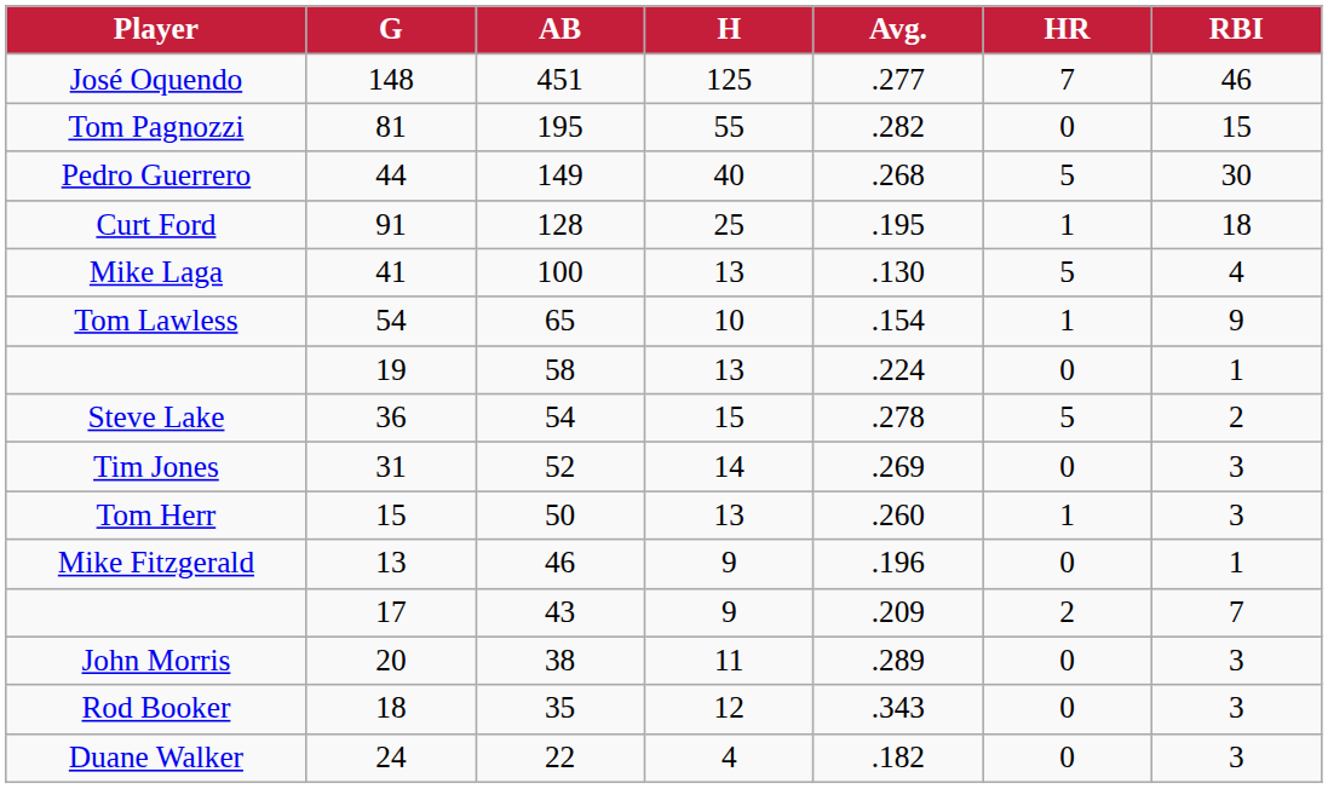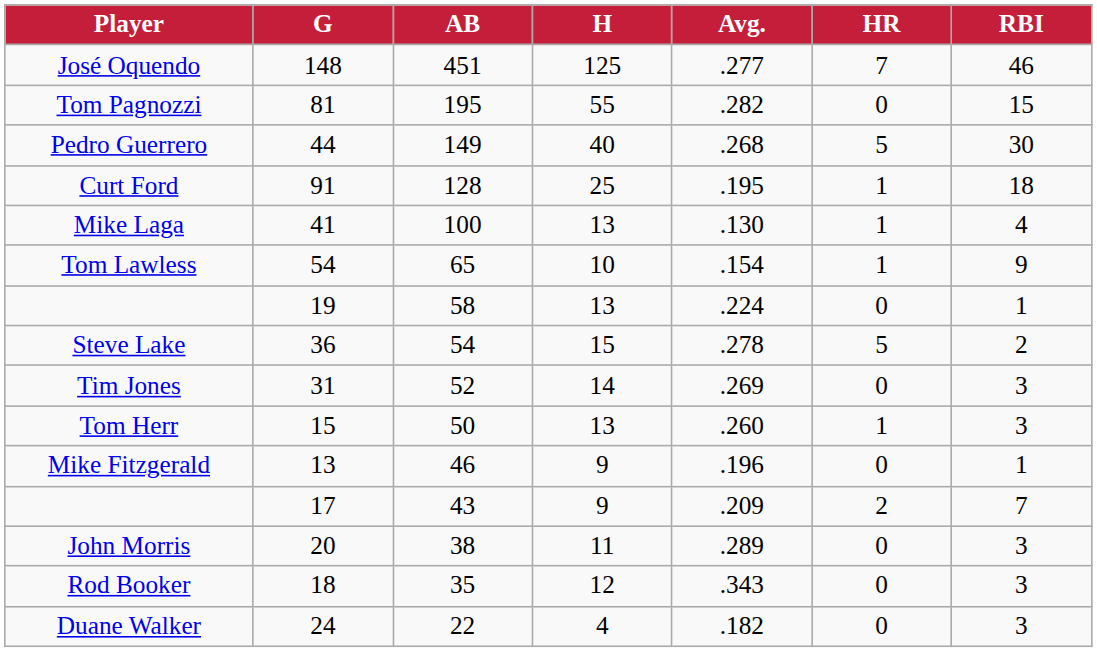 <table class="wikitable sortable">
 <tr>
 <th style="background:#c41e3a;color:white;" width="16%">Player</th>
 <th style="background:#c41e3a;color:white;" width="9%">G</th>
 <th style="background:#c41e3a;color:white;" width="9%">AB</th>
 <th style="background:#c41e3a;color:white;" width="9%">H</th>
 <th style="background:#c41e3a;color:white;" width="9%">Avg.</th>
 <th style="background:#c41e3a;color:white;" width="9%">HR</th>
 <th style="background:#c41e3a;color:white;" width="9%">RBI</th>
 </tr>
 <tr align="center">
 <td><a href='#'>José Oquendo</a></td>
 <td>148</td>
 <td>451</td>
 <td>125</td>
 <td>.277</td>
 <td>7</td>
 <td>46</td>
 </tr>
 <tr align=center>
 <td><a href='#'>Tom Pagnozzi</a></td>
 <td>81</td>
 <td>195</td>
 <td>55</td>
 <td>.282</td>
 <td>0</td>
 <td>15</td>
 </tr>
 <tr align=center>
 <td><a href='#'>Pedro Guerrero</a></td>
 <td>44</td>
 <td>149</td>
 <td>40</td>
 <td>.268</td>
 <td>5</td>
 <td>30</td>
 </tr>
 <tr align=center>
 <td><a href='#'>Curt Ford</a></td>
 <td>91</td>
 <td>128</td>
 <td>25</td>
 <td>.195</td>
 <td>1</td>
 <td>18</td>
 </tr>
 <tr align=center>
 <td><a href='#'>Mike Laga</a></td>
 <td>41</td>
 <td>100</td>
 <td>13</td>
 <td>.130</td>
-<td>5</td>
+<td>1</td>
 <td>4</td>
 </tr>
 <tr align=center>
 <td><a href='#'>Tom Lawless</a></td>
 <td>54</td>
 <td>65</td>
 <td>10</td>
 <td>.154</td>
 <td>1</td>
 <td>9</td>
 </tr>
 <tr align=center>
 <td></td>
 <td>19</td>
 <td>58</td>
 <td>13</td>
 <td>.224</td>
 <td>0</td>
 <td>1</td>
 </tr>
 <tr align="center">
 <td><a href='#'>Steve Lake</a></td>
 <td>36</td>
 <td>54</td>
 <td>15</td>
 <td>.278</td>
 <td>5</td>
 <td>2</td>
 </tr>
 <tr align=center>
 <td><a href='#'>Tim Jones</a></td>
 <td>31</td>
 <td>52</td>
 <td>14</td>
 <td>.269</td>
 <td>0</td>
 <td>3</td>
 </tr>
 <tr align=center>
 <td><a href='#'>Tom Herr</a></td>
 <td>15</td>
 <td>50</td>
 <td>13</td>
 <td>.260</td>
 <td>1</td>
 <td>3</td>
 </tr>
 <tr align=center>
 <td><a href='#'>Mike Fitzgerald</a></td>
 <td>13</td>
 <td>46</td>
 <td>9</td>
 <td>.196</td>
 <td>0</td>
 <td>1</td>
 </tr>
 <tr align=center>
 <td></td>
 <td>17</td>
 <td>43</td>
 <td>9</td>
 <td>.209</td>
 <td>2</td>
 <td>7</td>
 </tr>
 <tr align="center">
 <td><a href='#'>John Morris</a></td>
 <td>20</td>
 <td>38</td>
 <td>11</td>
 <td>.289</td>
 <td>0</td>
 <td>3</td>
 </tr>
 <tr align=center>
 <td><a href='#'>Rod Booker</a></td>
 <td>18</td>
 <td>35</td>
 <td>12</td>
 <td>.343</td>
 <td>0</td>
 <td>3</td>
 </tr>
 <tr align=center>
 <td><a href='#'>Duane Walker</a></td>
 <td>24</td>
 <td>22</td>
 <td>4</td>
 <td>.182</td>
 <td>0</td>
 <td>3</td>
 </tr>
 </table>
